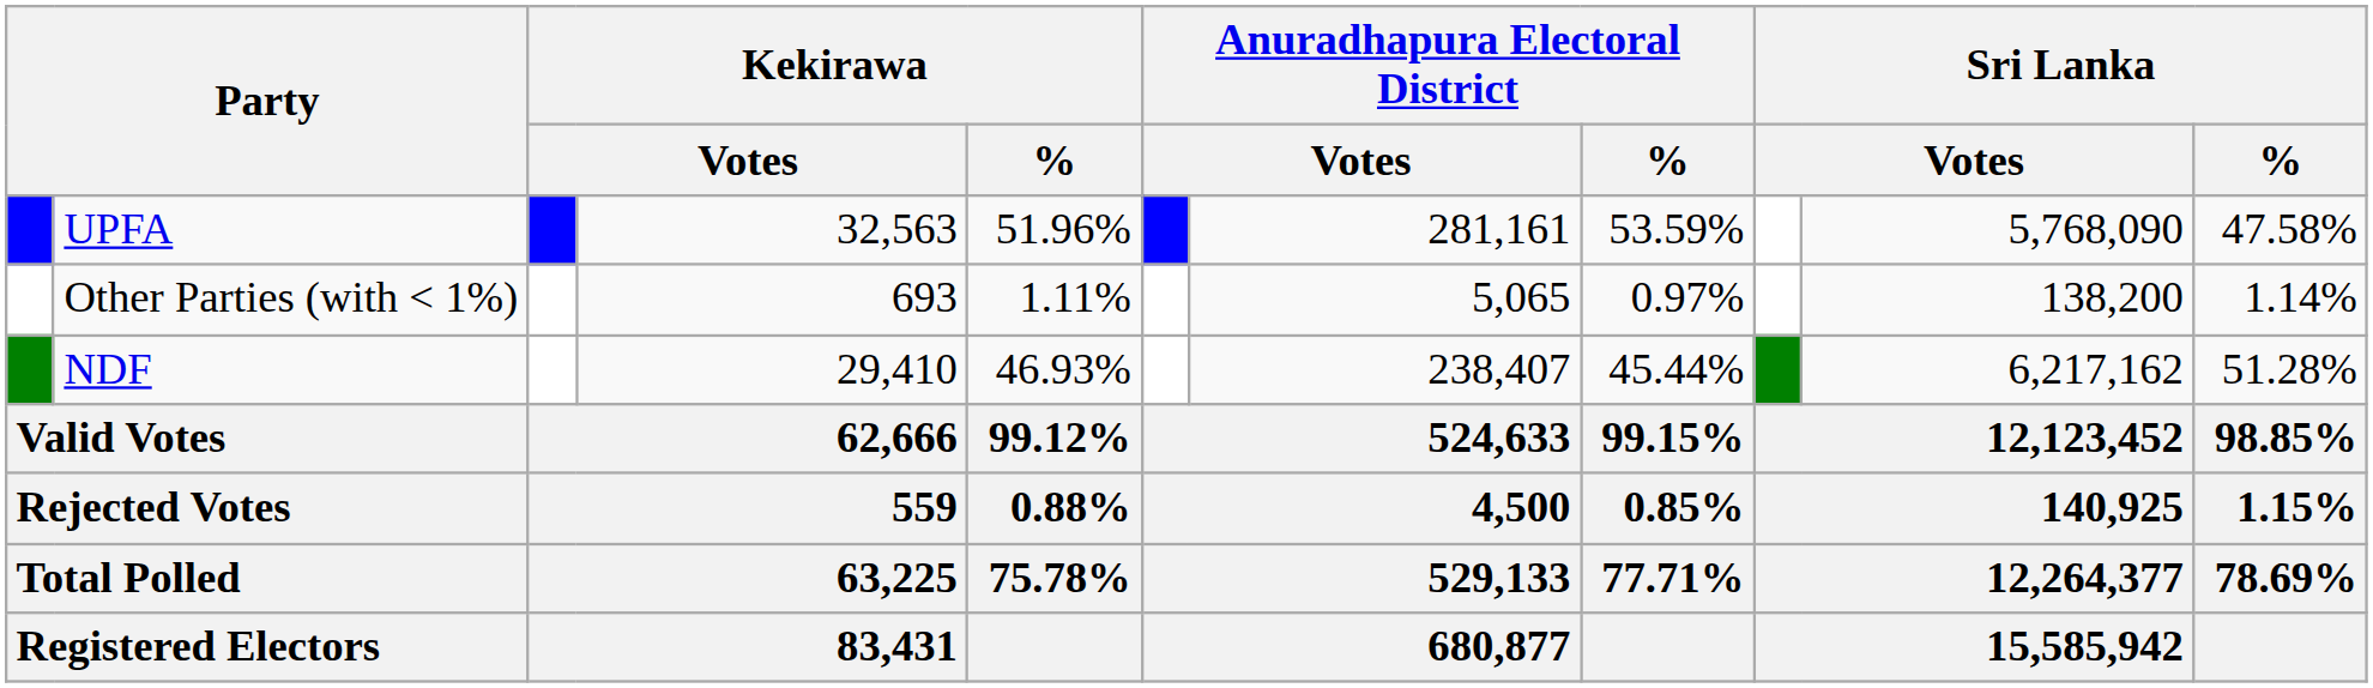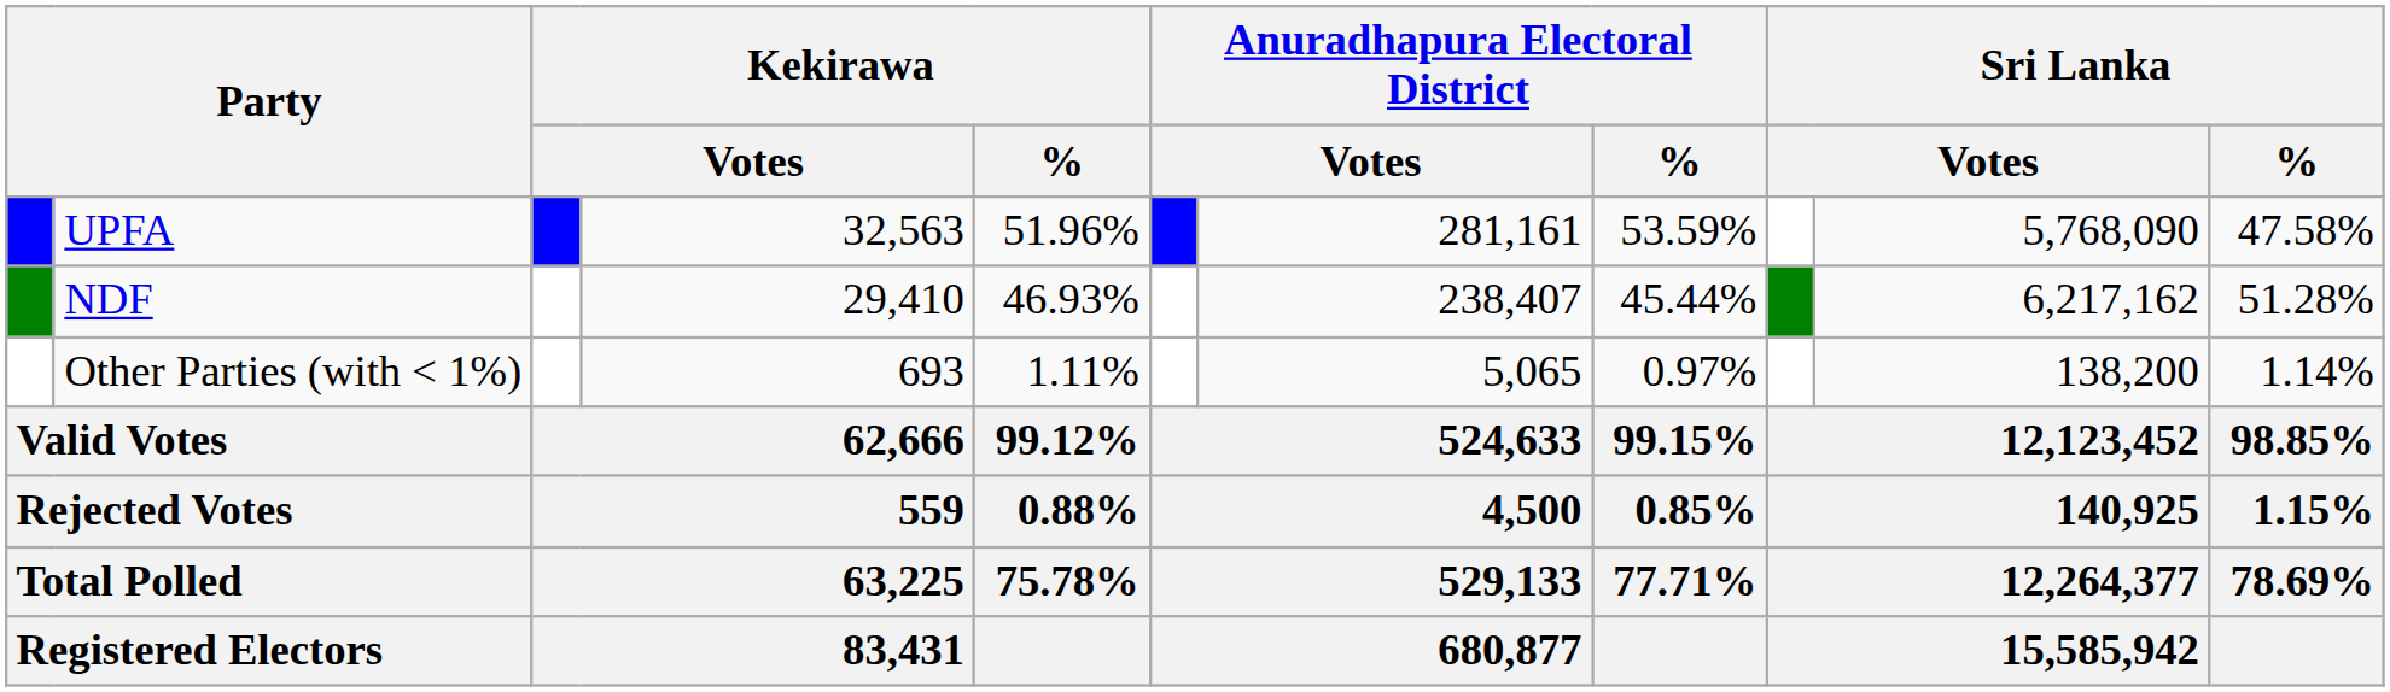 <table class="wikitable">
 <tr>
 <th colspan="2" width="144px"rowspan="2">Party</th>
 <th colspan="3" width="216px">Kekirawa</th>
 <th colspan="3" width="216px"><a href='#'>Anuradhapura Electoral District</a></th>
 <th colspan="3" width="216px">Sri Lanka</th>
 </tr>
 <tr>
 <th colspan="2" width="144px">Votes</th>
 <th>%</th>
 <th colspan="2" width="144px">Votes</th>
 <th>%</th>
 <th colspan="2" width="144px">Votes</th>
 <th>%</th>
 </tr>
 <tr>
 <td style="background-color:blue;" width="10px"></td>
 <td style="text-align:left;"><a href='#'>UPFA</a></td>
 <td style="background-color:blue;" width="10px"></td>
 <td style="text-align:right;">32,563</td>
 <td style="text-align:right;">51.96%</td>
 <td style="background-color:blue;" width="10px"></td>
 <td style="text-align:right;">281,161</td>
 <td style="text-align:right;">53.59%</td>
 <td style="background-color:white;" width="10px"></td>
 <td style="text-align:right;">5,768,090</td>
 <td style="text-align:right;">47.58%</td>
 </tr>
 <tr>
+<td style="background-color:green;" width="10px"></td>
+<td style="text-align:left;"><a href='#'>NDF</a></td>
+<td style="background-color:white;" width="10px"></td>
+<td style="text-align:right;">29,410</td>
+<td style="text-align:right;">46.93%</td>
+<td style="background-color:white;" width="10px"></td>
+<td style="text-align:right;">238,407</td>
+<td style="text-align:right;">45.44%</td>
+<td style="background-color:green;" width="10px"></td>
+<td style="text-align:right;">6,217,162</td>
+<td style="text-align:right;">51.28%</td>
+</tr>
+<tr>
 <td style="background-color:white;" width="10px"></td>
 <td style="text-align:left;">Other Parties (with < 1%)</td>
 <td style="background-color:white;" width="10px"></td>
 <td style="text-align:right;">693</td>
 <td style="text-align:right;">1.11%</td>
 <td style="background-color:white;" width="10px"></td>
 <td style="text-align:right;">5,065</td>
 <td style="text-align:right;">0.97%</td>
 <td style="background-color:white;" width="10px"></td>
 <td style="text-align:right;">138,200</td>
 <td style="text-align:right;">1.14%</td>
-</tr>
-<tr>
-<td style="background-color:green;" width="10px"></td>
-<td style="text-align:left;"><a href='#'>NDF</a></td>
-<td style="background-color:white;" width="10px"></td>
-<td style="text-align:right;">29,410</td>
-<td style="text-align:right;">46.93%</td>
-<td style="background-color:white;" width="10px"></td>
-<td style="text-align:right;">238,407</td>
-<td style="text-align:right;">45.44%</td>
-<td style="background-color:green;" width="10px"></td>
-<td style="text-align:right;">6,217,162</td>
-<td style="text-align:right;">51.28%</td>
 </tr>
 <tr>
 <th colspan="2" width="144px"style="text-align:left;">Valid Votes</th>
 <th style="text-align:right;"colspan="2" width="144px">62,666</th>
 <th style="text-align:right;">99.12%</th>
 <th style="text-align:right;"colspan="2" width="144px">524,633</th>
 <th style="text-align:right;">99.15%</th>
 <th style="text-align:right;"colspan="2" width="144px">12,123,452</th>
 <th style="text-align:right;">98.85%</th>
 </tr>
 <tr>
 <th colspan="2" width="144px"style="text-align:left;">Rejected Votes</th>
 <th style="text-align:right;"colspan="2" width="144px">559</th>
 <th style="text-align:right;">0.88%</th>
 <th style="text-align:right;"colspan="2" width="144px">4,500</th>
 <th style="text-align:right;">0.85%</th>
 <th style="text-align:right;"colspan="2" width="144px">140,925</th>
 <th style="text-align:right;">1.15%</th>
 </tr>
 <tr>
 <th colspan="2" width="144px"style="text-align:left;">Total Polled</th>
 <th style="text-align:right;"colspan="2" width="144px">63,225</th>
 <th style="text-align:right;">75.78%</th>
 <th style="text-align:right;"colspan="2" width="144px">529,133</th>
 <th style="text-align:right;">77.71%</th>
 <th style="text-align:right;"colspan="2" width="144px">12,264,377</th>
 <th style="text-align:right;">78.69%</th>
 </tr>
 <tr>
 <th colspan="2" width="144px"style="text-align:left;">Registered Electors</th>
 <th style="text-align:right;"colspan="2" width="144px">83,431</th>
 <th></th>
 <th style="text-align:right;"colspan="2" width="144px">680,877</th>
 <th></th>
 <th style="text-align:right;"colspan="2" width="144px">15,585,942</th>
 <th></th>
 </tr>
 </table>
